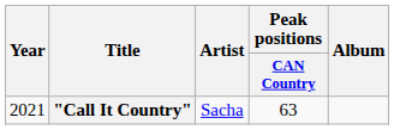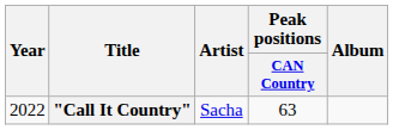 <table class="wikitable plainrowheaders" style="text-align:center;">
 <tr>
 <th scope="col" rowspan="2">Year</th>
 <th scope="col" rowspan="2">Title</th>
 <th scope="col" rowspan="2">Artist</th>
 <th scope="col">Peak positions</th>
 <th scope="col" rowspan="2">Album</th>
 </tr>
 <tr style="font-size:smaller;">
 <th scope="col" width="65"><a href='#'>CAN Country</a><br></th>
 </tr>
 <tr>
-<td>2021</td>
+<td>2022</td>
 <th scope="row">"Call It Country"</th>
 <td><a href='#'>Sacha</a></td>
 <td>63</td>
 <td></td>
 </tr>
 </table>
